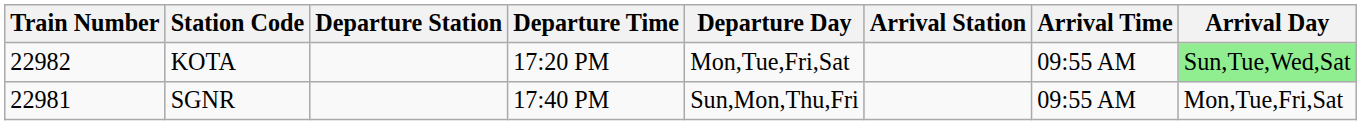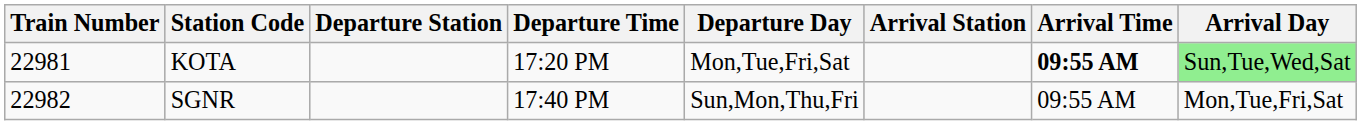 <table class="wikitable">
 <tr>
 <th>Train Number</th>
 <th>Station Code</th>
 <th>Departure Station</th>
 <th>Departure Time</th>
 <th>Departure Day</th>
 <th>Arrival Station</th>
 <th>Arrival Time</th>
 <th>Arrival Day</th>
 </tr>
 <tr>
-<td>22982</td>
+<td>22981</td>
 <td>KOTA</td>
 <td></td>
 <td>17:20 PM</td>
 <td>Mon,Tue,Fri,Sat</td>
 <td></td>
-<td>09:55 AM</td>
+<td><strong>09:55 AM</strong></td>
 <td style="background: lightgreen;">Sun,Tue,Wed,Sat</td>
 </tr>
 <tr>
-<td>22981</td>
+<td>22982</td>
 <td>SGNR</td>
 <td></td>
 <td>17:40 PM</td>
 <td>Sun,Mon,Thu,Fri</td>
 <td></td>
 <td>09:55 AM</td>
 <td>Mon,Tue,Fri,Sat</td>
 </tr>
 </table>
